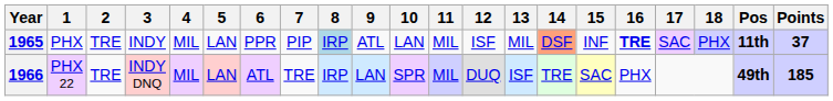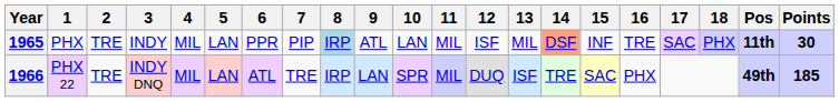 <table class="wikitable" style="text-align:center; font-size:90%">
 <tr>
 <th>Year</th>
 <th>1</th>
 <th>2</th>
 <th>3</th>
 <th>4</th>
 <th>5</th>
 <th>6</th>
 <th>7</th>
 <th>8</th>
 <th>9</th>
 <th>10</th>
 <th>11</th>
 <th>12</th>
 <th>13</th>
 <th>14</th>
 <th>15</th>
 <th>16</th>
 <th>17</th>
 <th>18</th>
 <th>Pos</th>
 <th>Points</th>
 </tr>
 <tr>
 <th><a href='#'>1965</a></th>
 <td><a href='#'>PHX</a></td>
 <td><a href='#'>TRE</a></td>
 <td><a href='#'>INDY</a><br></td>
 <td><a href='#'>MIL</a></td>
 <td><a href='#'>LAN</a></td>
 <td><a href='#'>PPR</a></td>
 <td><a href='#'>PIP</a></td>
 <td style="background: lightblue;"><a href='#'>IRP</a></td>
 <td><a href='#'>ATL</a></td>
 <td><a href='#'>LAN</a></td>
 <td><a href='#'>MIL</a></td>
 <td><a href='#'>ISF</a></td>
 <td><a href='#'>MIL</a></td>
 <td style="background: lightsalmon;"><a href='#'>DSF</a></td>
 <td><a href='#'>INF</a></td>
-<td><strong><a href='#'>TRE</a></strong></td>
+<td><a href='#'>TRE</a></td>
 <td style="background:#EFCFFF;"><a href='#'>SAC</a><br></td>
 <td style="background:#CFCFFF;"><a href='#'>PHX</a><br></td>
 <th style="background:#CFCFFF;">11th</th>
-<th style="background:#CFCFFF;">37</th>
+<th style="background:#CFCFFF;">30</th>
 </tr>
 <tr>
 <th><a href='#'>1966</a></th>
 <td style="background:#EFCFFF;"><a href='#'>PHX</a><br><small>22</small></td>
 <td><a href='#'>TRE</a><br></td>
 <td style="background:#FFCFCF;"><a href='#'>INDY</a><br><small>DNQ</small></td>
 <td style="background:#EFCFFF;"><a href='#'>MIL</a><br></td>
 <td style="background:#FFCFCF;"><a href='#'>LAN</a><br></td>
 <td style="background:#EFCFFF;"><a href='#'>ATL</a><br></td>
 <td><a href='#'>TRE</a></td>
 <td style="background:#CFEAFF;"><a href='#'>IRP</a><br></td>
 <td style="background:#CFEAFF;"><a href='#'>LAN</a><br></td>
 <td style="background:#EFCFFF;"><a href='#'>SPR</a><br></td>
 <td style="background:#CFCFFF;"><a href='#'>MIL</a><br></td>
 <td style="background:#DFDFDF;"><a href='#'>DUQ</a><br></td>
 <td style="background:#CFEAFF;"><a href='#'>ISF</a><br></td>
 <td style="background:#DFFFDF;"><a href='#'>TRE</a><br></td>
 <td style="background:#FFFFBF;"><a href='#'>SAC</a><br></td>
 <td><a href='#'>PHX</a></td>
 <td colspan=2></td>
 <th style="background:#CFCFFF;">49th</th>
 <th style="background:#CFCFFF;">185</th>
 </tr>
 </table>
